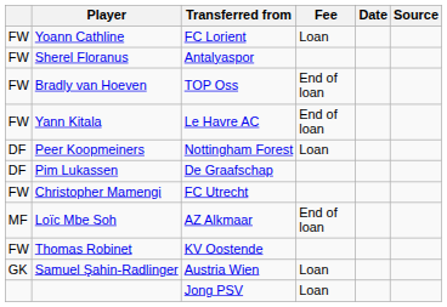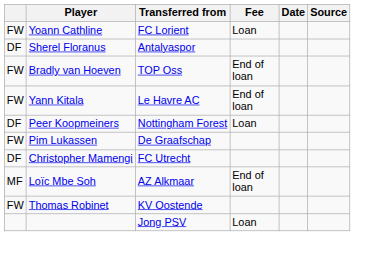 <table class="wikitable plainrowheaders sortable">
 <tr>
 <th></th>
 <th scope="col">Player</th>
 <th>Transferred from</th>
 <th style="width: 65px;">Fee</th>
 <th scope="col">Date</th>
 <th scope="col">Source</th>
 </tr>
 <tr>
 <td>FW</td>
 <td> <a href='#'>Yoann Cathline</a></td>
 <td> <a href='#'>FC Lorient</a></td>
 <td>Loan</td>
 <td></td>
 <td></td>
 </tr>
 <tr>
-<td>FW</td>
+<td>DF</td>
 <td> <a href='#'>Sherel Floranus</a></td>
 <td> <a href='#'>Antalyaspor</a></td>
 <td></td>
 <td></td>
 <td></td>
 </tr>
 <tr>
 <td>FW</td>
 <td> <a href='#'>Bradly van Hoeven</a></td>
 <td><a href='#'>TOP Oss</a></td>
 <td>End of loan</td>
 <td></td>
 <td></td>
 </tr>
 <tr>
 <td>FW</td>
 <td> <a href='#'>Yann Kitala</a></td>
 <td> <a href='#'>Le Havre AC</a></td>
 <td>End of loan</td>
 <td></td>
 <td></td>
 </tr>
 <tr>
 <td>DF</td>
 <td> <a href='#'>Peer Koopmeiners</a></td>
 <td> <a href='#'>Nottingham Forest</a></td>
 <td>Loan</td>
 <td></td>
 <td></td>
 </tr>
 <tr>
-<td>DF</td>
+<td>FW</td>
 <td> <a href='#'>Pim Lukassen</a></td>
 <td> <a href='#'>De Graafschap</a></td>
 <td></td>
 <td></td>
 <td></td>
 </tr>
 <tr>
-<td>FW</td>
+<td>DF</td>
 <td> <a href='#'>Christopher Mamengi</a></td>
 <td> <a href='#'>FC Utrecht</a></td>
 <td></td>
 <td></td>
 <td></td>
 </tr>
 <tr>
 <td>MF</td>
 <td> <a href='#'>Loïc Mbe Soh</a></td>
 <td> <a href='#'>AZ Alkmaar</a></td>
 <td>End of loan</td>
 <td></td>
 <td></td>
 </tr>
 <tr>
 <td>FW</td>
 <td> <a href='#'>Thomas Robinet</a></td>
 <td> <a href='#'>KV Oostende</a></td>
 <td></td>
 <td></td>
 <td></td>
 </tr>
 <tr>
-<td>GK</td>
-<td> <a href='#'>Samuel Şahin-Radlinger</a></td>
-<td> <a href='#'>Austria Wien</a></td>
-<td>Loan</td>
-<td></td>
-<td></td>
-</tr>
-<tr>
 <td align=center></td>
 <td></td>
 <td> <a href='#'>Jong PSV</a></td>
 <td>Loan</td>
 <td></td>
 <td></td>
 </tr>
 </table>
